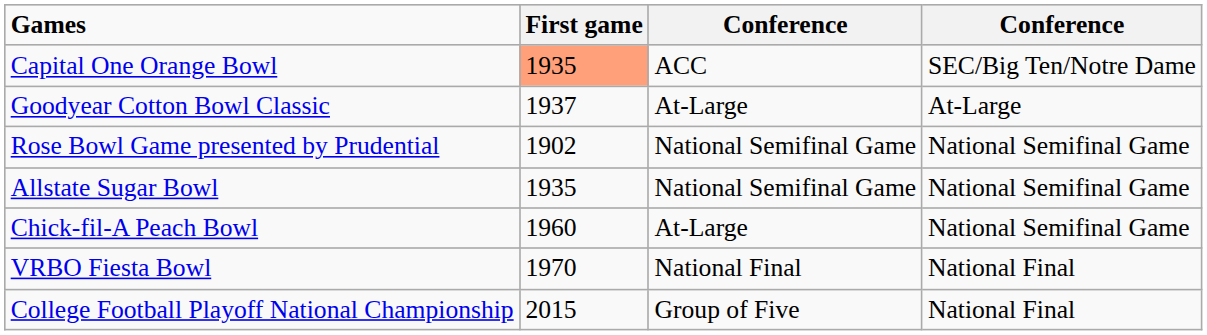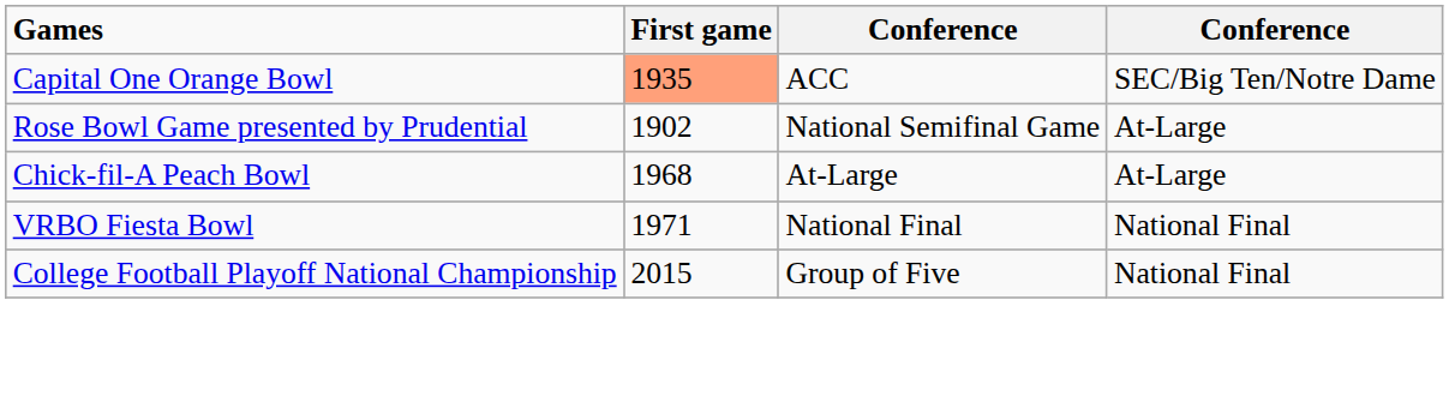 <table class="wikitable">
 <tr>
 <td><strong>Games</strong></td>
 <th>First game</th>
 <th>Conference</th>
 <th>Conference</th>
 </tr>
 <tr>
 <td><a href='#'>Capital One Orange Bowl</a></td>
 <td style="background: lightsalmon;">1935</td>
 <td>ACC</td>
 <td>SEC/Big Ten/Notre Dame</td>
 </tr>
 <tr>
-<td><a href='#'>Goodyear Cotton Bowl Classic</a></td>
-<td>1937</td>
+<td><a href='#'>Rose Bowl Game presented by Prudential</a></td>
+<td>1902</td>
+<td>National Semifinal Game</td>
+<td>At-Large</td>
+</tr>
+<tr>
+<td><a href='#'>Chick-fil-A Peach Bowl</a></td>
+<td>1968</td>
 <td>At-Large</td>
 <td>At-Large</td>
 </tr>
 <tr>
-<td><a href='#'>Rose Bowl Game presented by Prudential</a></td>
-<td>1902</td>
-<td>National Semifinal Game</td>
-<td>National Semifinal Game</td>
-</tr>
-<tr>
-<td><a href='#'>Allstate Sugar Bowl</a></td>
-<td>1935</td>
-<td>National Semifinal Game</td>
-<td>National Semifinal Game</td>
-</tr>
-<tr>
-<td><a href='#'>Chick-fil-A Peach Bowl</a></td>
-<td>1960</td>
-<td>At-Large</td>
-<td>National Semifinal Game</td>
-</tr>
-<tr>
 <td><a href='#'>VRBO Fiesta Bowl</a></td>
-<td>1970</td>
+<td>1971</td>
 <td>National Final</td>
 <td>National Final</td>
 </tr>
 <tr>
 <td><a href='#'>College Football Playoff National Championship</a></td>
 <td>2015</td>
 <td>Group of Five</td>
 <td>National Final</td>
 </tr>
 </table>
